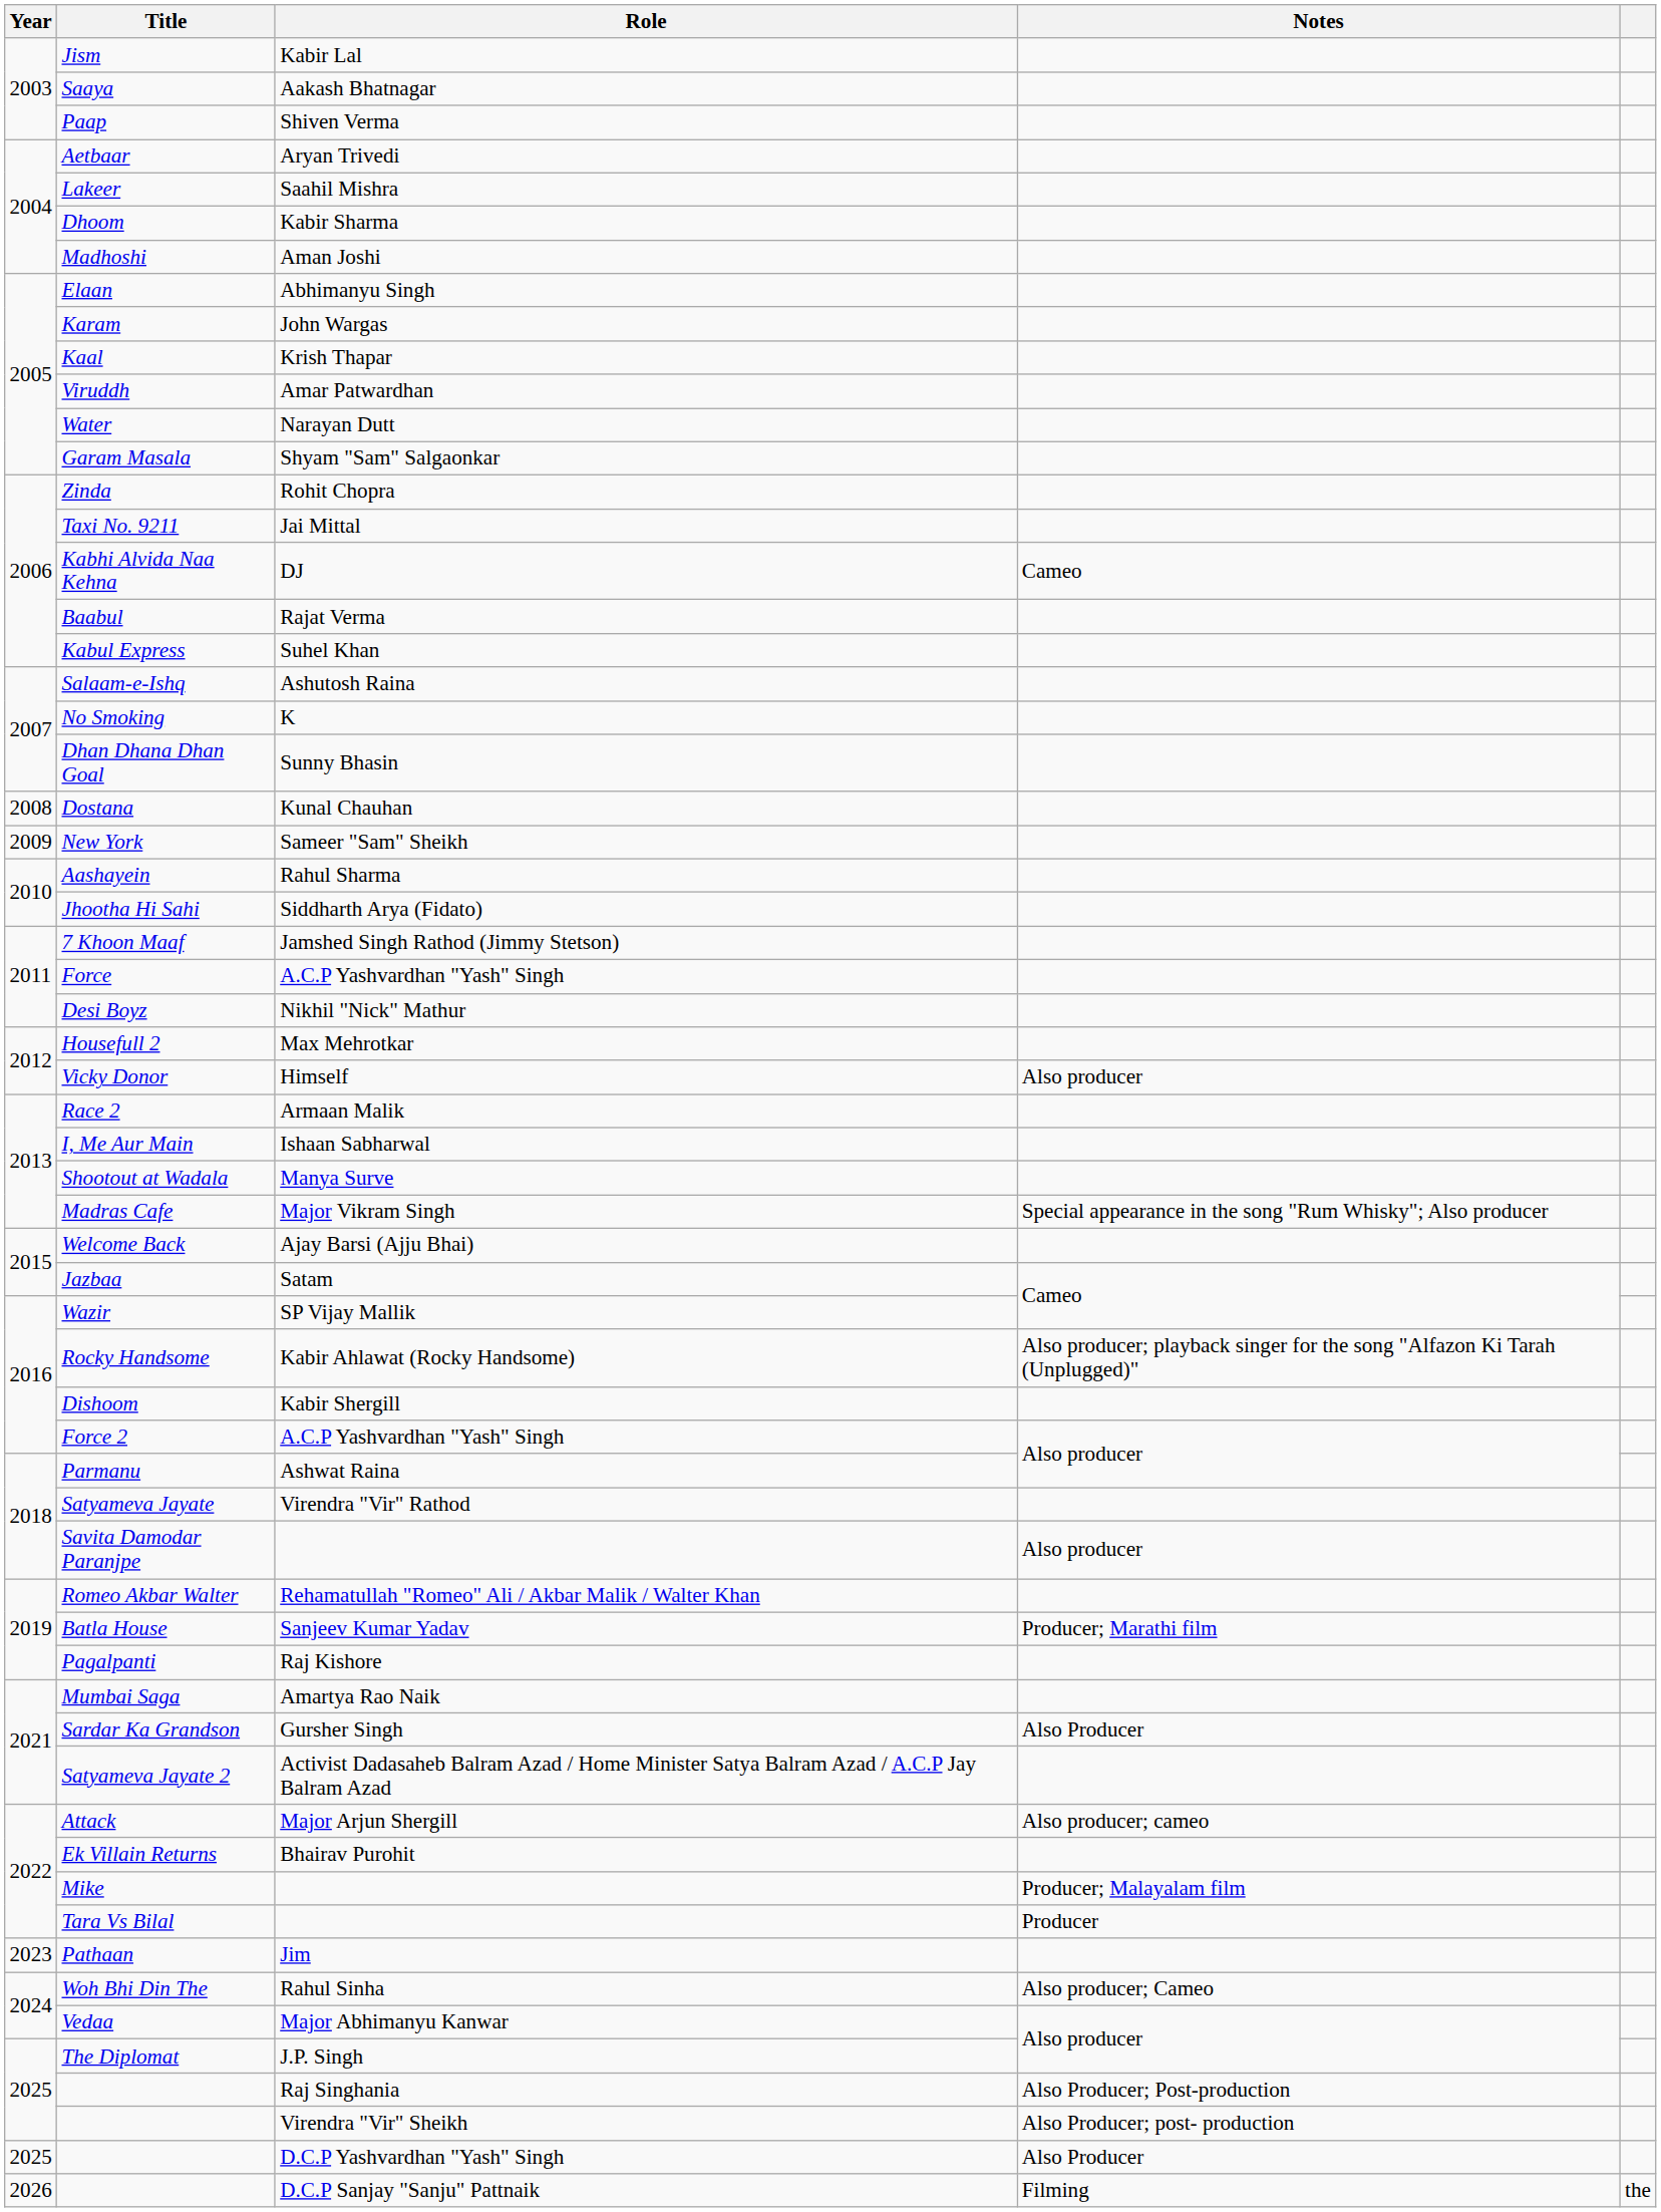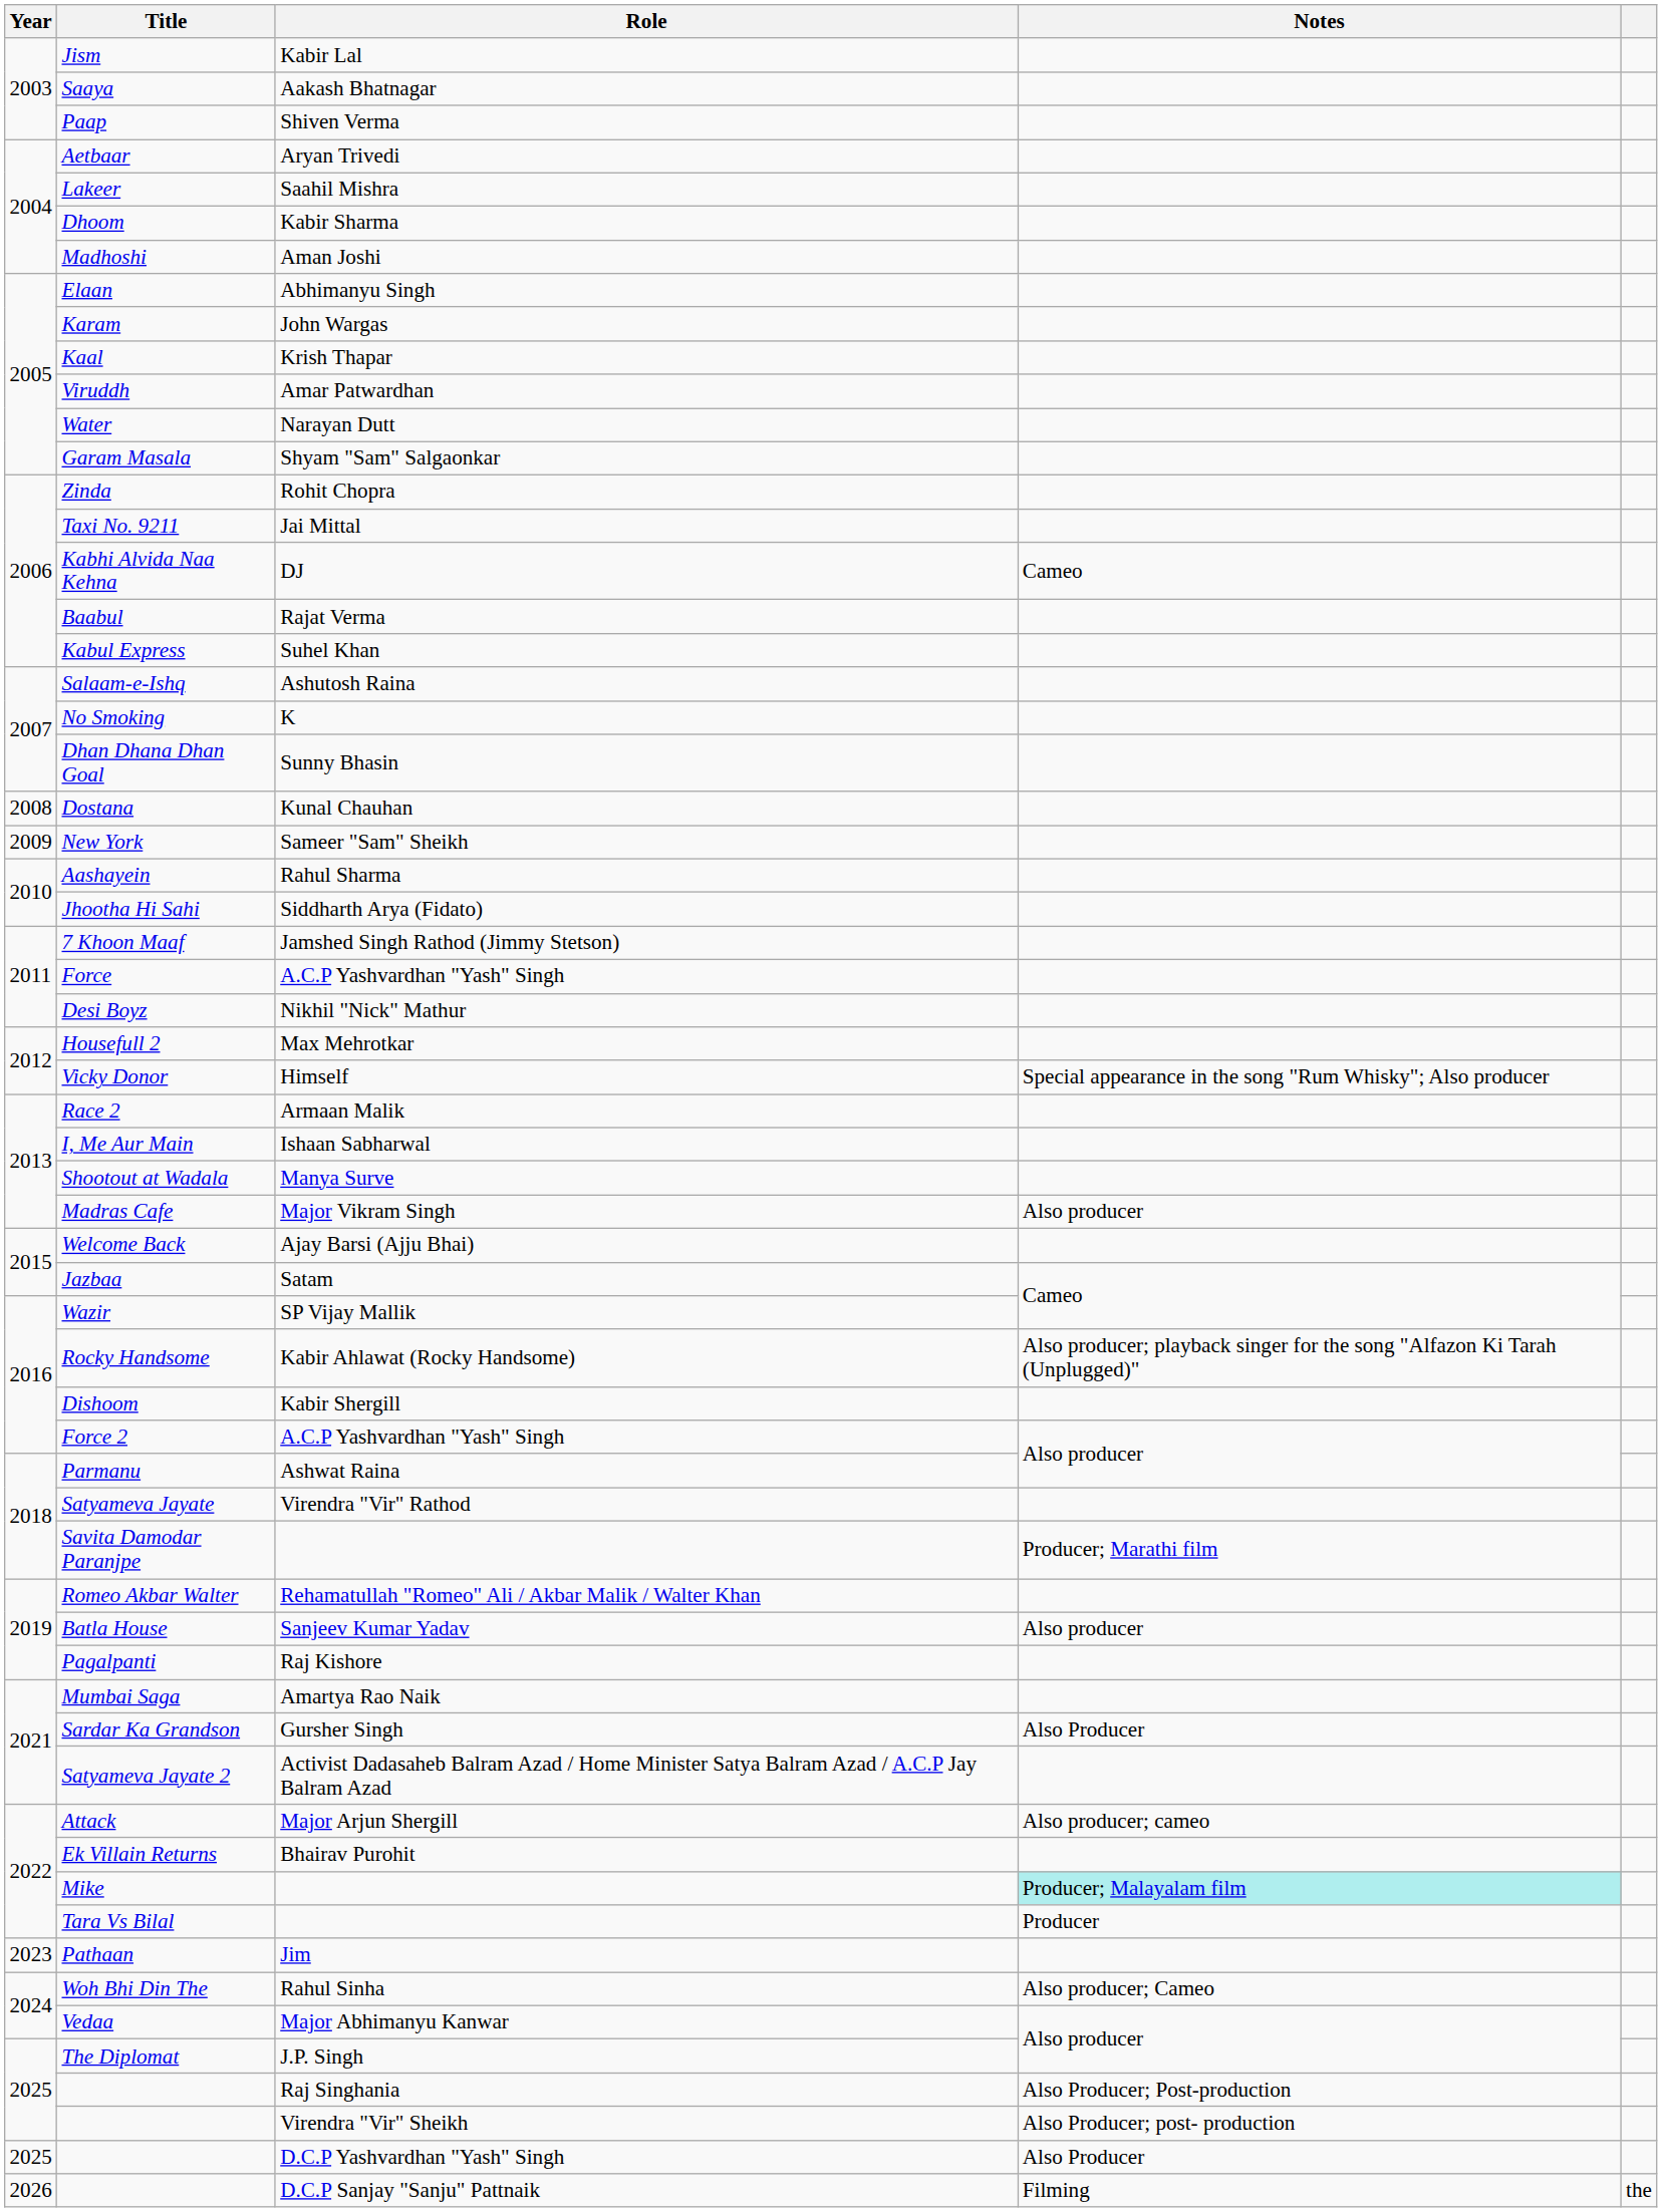 <table class="wikitable sortable">
 <tr>
 <th scope="col">Year</th>
 <th scope="col">Title</th>
 <th scope="col">Role</th>
 <th scope="col" class="unsortable">Notes</th>
 <th scope="col" class="unsortable"></th>
 </tr>
 <tr>
 <td rowspan="3">2003</td>
 <td><em><a href='#'>Jism</a></em></td>
 <td>Kabir Lal</td>
 <td></td>
 <td style="text-align:center;"></td>
 </tr>
 <tr>
 <td><em><a href='#'>Saaya</a></em></td>
 <td>Aakash Bhatnagar</td>
 <td></td>
 <td style="text-align:center;"></td>
 </tr>
 <tr>
 <td><em><a href='#'>Paap</a></em></td>
 <td>Shiven Verma</td>
 <td></td>
 <td style="text-align:center;"></td>
 </tr>
 <tr>
 <td rowspan="4">2004</td>
 <td><em><a href='#'>Aetbaar</a></em></td>
 <td>Aryan Trivedi</td>
 <td></td>
 <td style="text-align:center;"></td>
 </tr>
 <tr>
 <td><em><a href='#'>Lakeer</a></em></td>
 <td>Saahil Mishra</td>
 <td></td>
 <td style="text-align:center;"></td>
 </tr>
 <tr>
 <td><em><a href='#'>Dhoom</a></em></td>
 <td>Kabir Sharma</td>
 <td></td>
 <td style="text-align:center;"></td>
 </tr>
 <tr>
 <td><em><a href='#'>Madhoshi</a></em></td>
 <td>Aman Joshi</td>
 <td></td>
 <td style="text-align:center;"></td>
 </tr>
 <tr>
 <td rowspan="6">2005</td>
 <td><em><a href='#'>Elaan</a></em></td>
 <td>Abhimanyu Singh</td>
 <td></td>
 <td style="text-align:center;"></td>
 </tr>
 <tr>
 <td><em><a href='#'>Karam</a></em></td>
 <td>John Wargas</td>
 <td></td>
 <td style="text-align:center;"></td>
 </tr>
 <tr>
 <td><em><a href='#'>Kaal</a></em></td>
 <td>Krish Thapar</td>
 <td></td>
 <td style="text-align:center;"></td>
 </tr>
 <tr>
 <td><em><a href='#'>Viruddh</a></em></td>
 <td>Amar Patwardhan</td>
 <td></td>
 <td style="text-align:center;"></td>
 </tr>
 <tr>
 <td><em><a href='#'>Water</a></em></td>
 <td>Narayan Dutt</td>
 <td></td>
 <td style="text-align:center;"></td>
 </tr>
 <tr>
 <td><em><a href='#'>Garam Masala</a></em></td>
 <td>Shyam "Sam" Salgaonkar</td>
 <td></td>
 <td style="text-align:center;"></td>
 </tr>
 <tr>
 <td rowspan="5">2006</td>
 <td><em><a href='#'>Zinda</a></em></td>
 <td>Rohit Chopra</td>
 <td></td>
 <td style="text-align:center;"></td>
 </tr>
 <tr>
 <td><em><a href='#'>Taxi No. 9211</a></em></td>
 <td>Jai Mittal</td>
 <td></td>
 <td style="text-align:center;"></td>
 </tr>
 <tr>
 <td><em><a href='#'>Kabhi Alvida Naa Kehna</a></em></td>
 <td>DJ</td>
 <td>Cameo</td>
 <td style="text-align:center;"></td>
 </tr>
 <tr>
 <td><em><a href='#'>Baabul</a></em></td>
 <td>Rajat Verma</td>
 <td></td>
 <td style="text-align:center;"></td>
 </tr>
 <tr>
 <td><em><a href='#'>Kabul Express</a></em></td>
 <td>Suhel Khan</td>
 <td></td>
 <td style="text-align:center;"></td>
 </tr>
 <tr>
 <td rowspan="3">2007</td>
 <td><em><a href='#'>Salaam-e-Ishq</a></em></td>
 <td>Ashutosh Raina</td>
 <td></td>
 <td style="text-align:center;"></td>
 </tr>
 <tr>
 <td><em><a href='#'>No Smoking</a></em></td>
 <td>K</td>
 <td></td>
 <td style="text-align:center;"></td>
 </tr>
 <tr>
 <td><em><a href='#'>Dhan Dhana Dhan Goal</a></em></td>
 <td>Sunny Bhasin</td>
 <td></td>
 <td style="text-align:center;"></td>
 </tr>
 <tr>
 <td>2008</td>
 <td><em><a href='#'>Dostana</a></em></td>
 <td>Kunal Chauhan</td>
 <td></td>
 <td style="text-align:center;"></td>
 </tr>
 <tr>
 <td>2009</td>
 <td><em><a href='#'>New York</a></em></td>
 <td>Sameer "Sam" Sheikh</td>
 <td></td>
 <td style="text-align:center;"></td>
 </tr>
 <tr>
 <td rowspan="2">2010</td>
 <td><em><a href='#'>Aashayein</a></em></td>
 <td>Rahul Sharma</td>
 <td></td>
 <td style="text-align:center;"></td>
 </tr>
 <tr>
 <td><em><a href='#'>Jhootha Hi Sahi</a></em></td>
 <td>Siddharth Arya  (Fidato)</td>
 <td></td>
 <td style="text-align:center;"></td>
 </tr>
 <tr>
 <td rowspan="3">2011</td>
 <td><em><a href='#'>7 Khoon Maaf</a></em></td>
 <td>Jamshed Singh Rathod  (Jimmy Stetson)</td>
 <td></td>
 <td style="text-align:center;"></td>
 </tr>
 <tr>
 <td><em><a href='#'>Force</a></em></td>
 <td><a href='#'>A.C.P</a> Yashvardhan "Yash" Singh</td>
 <td></td>
 <td style="text-align:center;"></td>
 </tr>
 <tr>
 <td><em><a href='#'>Desi Boyz</a></em></td>
 <td>Nikhil "Nick" Mathur</td>
 <td></td>
 <td style="text-align:center;"></td>
 </tr>
 <tr>
 <td rowspan="2">2012</td>
 <td><em><a href='#'>Housefull 2</a></em></td>
 <td>Max Mehrotkar</td>
 <td></td>
 <td style="text-align:center;"></td>
 </tr>
 <tr>
 <td><em><a href='#'>Vicky Donor</a></em></td>
 <td>Himself</td>
-<td>Also producer</td>
+<td>Special appearance in the song "Rum Whisky"; Also producer</td>
 <td style="text-align:center;"></td>
 </tr>
 <tr>
 <td rowspan="4">2013</td>
 <td><em><a href='#'>Race 2</a></em></td>
 <td>Armaan Malik</td>
 <td></td>
 <td style="text-align:center;"></td>
 </tr>
 <tr>
 <td><em><a href='#'>I, Me Aur Main</a></em></td>
 <td>Ishaan Sabharwal</td>
 <td></td>
 <td style="text-align:center;"></td>
 </tr>
 <tr>
 <td><em><a href='#'>Shootout at Wadala</a></em></td>
 <td><a href='#'>Manya Surve</a></td>
 <td></td>
 <td style="text-align:center;"></td>
 </tr>
 <tr>
 <td><em><a href='#'>Madras Cafe</a></em></td>
 <td><a href='#'>Major</a> Vikram Singh</td>
-<td>Special appearance in the song "Rum Whisky"; Also producer</td>
+<td>Also producer</td>
 <td style="text-align:center;"></td>
 </tr>
 <tr>
 <td rowspan="2">2015</td>
 <td><em><a href='#'>Welcome Back</a></em></td>
 <td>Ajay Barsi (Ajju Bhai)</td>
 <td></td>
 <td style="text-align:center;"></td>
 </tr>
 <tr>
 <td><em><a href='#'>Jazbaa</a></em></td>
 <td>Satam</td>
 <td rowspan="2">Cameo</td>
 <td style="text-align:center;"></td>
 </tr>
 <tr>
 <td rowspan="4">2016</td>
 <td><em><a href='#'>Wazir</a></em></td>
 <td>SP Vijay Mallik</td>
 <td style="text-align:center;"></td>
 </tr>
 <tr>
 <td><em><a href='#'>Rocky Handsome</a></em></td>
 <td>Kabir Ahlawat (Rocky Handsome)</td>
 <td>Also producer; playback singer for the song "Alfazon Ki Tarah (Unplugged)"</td>
 <td style="text-align:center;"></td>
 </tr>
 <tr>
 <td><em><a href='#'>Dishoom</a></em></td>
 <td>Kabir Shergill</td>
 <td></td>
 <td style="text-align:center;"></td>
 </tr>
 <tr>
 <td><em><a href='#'>Force 2</a></em></td>
 <td><a href='#'>A.C.P</a> Yashvardhan "Yash" Singh</td>
 <td rowspan="2">Also producer</td>
 <td style="text-align:center;"></td>
 </tr>
 <tr>
 <td rowspan="3">2018</td>
 <td><em><a href='#'>Parmanu</a></em></td>
 <td>Ashwat Raina</td>
 <td style="text-align:center;"></td>
 </tr>
 <tr>
 <td><em><a href='#'>Satyameva Jayate</a></em></td>
 <td>Virendra "Vir" Rathod</td>
 <td></td>
 <td style="text-align:center;"></td>
 </tr>
 <tr>
 <td><em><a href='#'>Savita Damodar Paranjpe</a></em></td>
 <td></td>
-<td>Also producer</td>
+<td>Producer; <a href='#'>Marathi film</a></td>
 <td style="text-align:center;"></td>
 </tr>
 <tr>
 <td rowspan="3">2019</td>
 <td><em><a href='#'>Romeo Akbar Walter</a></em></td>
 <td><a href='#'>Rehamatullah "Romeo" Ali / Akbar Malik / Walter Khan</a></td>
 <td></td>
 <td style="text-align:center;"></td>
 </tr>
 <tr>
 <td><em><a href='#'>Batla House</a></em></td>
 <td><a href='#'>Sanjeev Kumar Yadav</a></td>
-<td>Producer; <a href='#'>Marathi film</a></td>
+<td>Also producer</td>
 <td style="text-align:center;"></td>
 </tr>
 <tr>
 <td><em><a href='#'>Pagalpanti</a></em></td>
 <td>Raj Kishore</td>
 <td></td>
 <td style="text-align:center;"></td>
 </tr>
 <tr>
 <td rowspan="3">2021</td>
 <td><em><a href='#'>Mumbai Saga</a></em></td>
 <td>Amartya Rao Naik</td>
 <td></td>
 <td style="text-align:center;"></td>
 </tr>
 <tr>
 <td><em><a href='#'>Sardar Ka Grandson</a></em></td>
 <td>Gursher Singh</td>
 <td>Also Producer</td>
 <td style="text-align:center;"></td>
 </tr>
 <tr>
 <td><em><a href='#'>Satyameva Jayate 2</a></em></td>
 <td>Activist Dadasaheb Balram Azad / Home Minister Satya Balram Azad / <a href='#'>A.C.P</a> Jay Balram Azad</td>
 <td></td>
 <td style="text-align:center;"></td>
 </tr>
 <tr>
 <td rowspan="4">2022</td>
 <td><em><a href='#'>Attack</a></em></td>
 <td><a href='#'>Major</a> Arjun Shergill</td>
 <td>Also producer; cameo</td>
 <td style="text-align:center;"></td>
 </tr>
 <tr>
 <td><em><a href='#'>Ek Villain Returns</a></em></td>
 <td>Bhairav Purohit</td>
 <td></td>
 <td style="text-align:center;"></td>
 </tr>
 <tr>
 <td><em><a href='#'>Mike</a></em></td>
 <td></td>
-<td>Producer; <a href='#'>Malayalam film</a></td>
+<td style="background: paleturquoise;">Producer; <a href='#'>Malayalam film</a></td>
 <td style="text-align:center;"></td>
 </tr>
 <tr>
 <td><em><a href='#'>Tara Vs Bilal</a></em></td>
 <td></td>
 <td>Producer</td>
 <td style="text-align:center;"></td>
 </tr>
 <tr>
 <td>2023</td>
 <td><em><a href='#'>Pathaan</a></em></td>
 <td><a href='#'>Jim</a></td>
 <td></td>
 <td style="text-align:center;"></td>
 </tr>
 <tr>
 <td rowspan="2">2024</td>
 <td><em><a href='#'>Woh Bhi Din The</a></em></td>
 <td>Rahul Sinha</td>
 <td>Also producer; Cameo</td>
 <td style="text-align:center;"></td>
 </tr>
 <tr>
 <td><em><a href='#'>Vedaa</a></em></td>
 <td><a href='#'>Major</a> Abhimanyu Kanwar</td>
 <td rowspan="2">Also producer</td>
 <td style="text-align:center;"></td>
 </tr>
 <tr>
 <td rowspan="3">2025</td>
 <td><em><a href='#'>The Diplomat</a></em></td>
 <td>J.P. Singh</td>
 <td style="text-align:center;"></td>
 </tr>
 <tr>
 <td></td>
 <td>Raj Singhania</td>
 <td>Also Producer; Post-production</td>
 <td style="text-align:center;"></td>
 </tr>
 <tr>
 <td></td>
 <td>Virendra "Vir" Sheikh</td>
 <td>Also Producer; post- production</td>
 <td style="text-align:center;"></td>
 </tr>
 <tr>
 <td>2025</td>
 <td></td>
 <td><a href='#'>D.C.P</a> Yashvardhan "Yash" Singh</td>
 <td>Also Producer</td>
 <td></td>
 </tr>
 <tr>
 <td>2026</td>
 <td></td>
 <td><a href='#'>D.C.P</a> Sanjay "Sanju" Pattnaik</td>
 <td>Filming</td>
 <td>the</td>
 </tr>
 </table>
